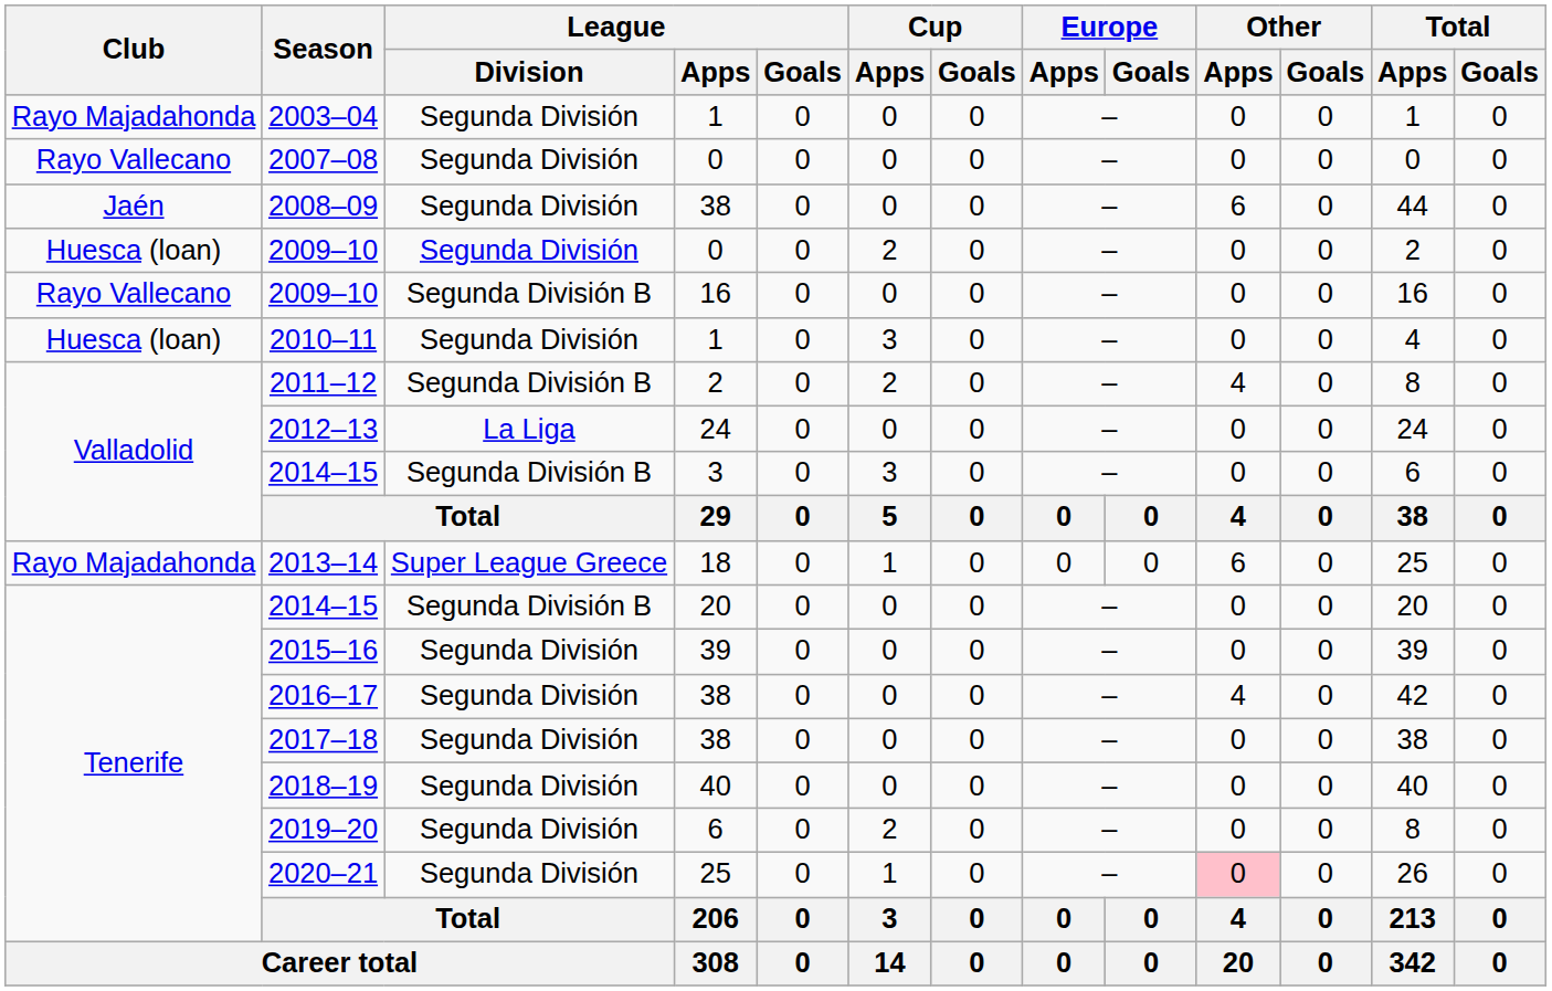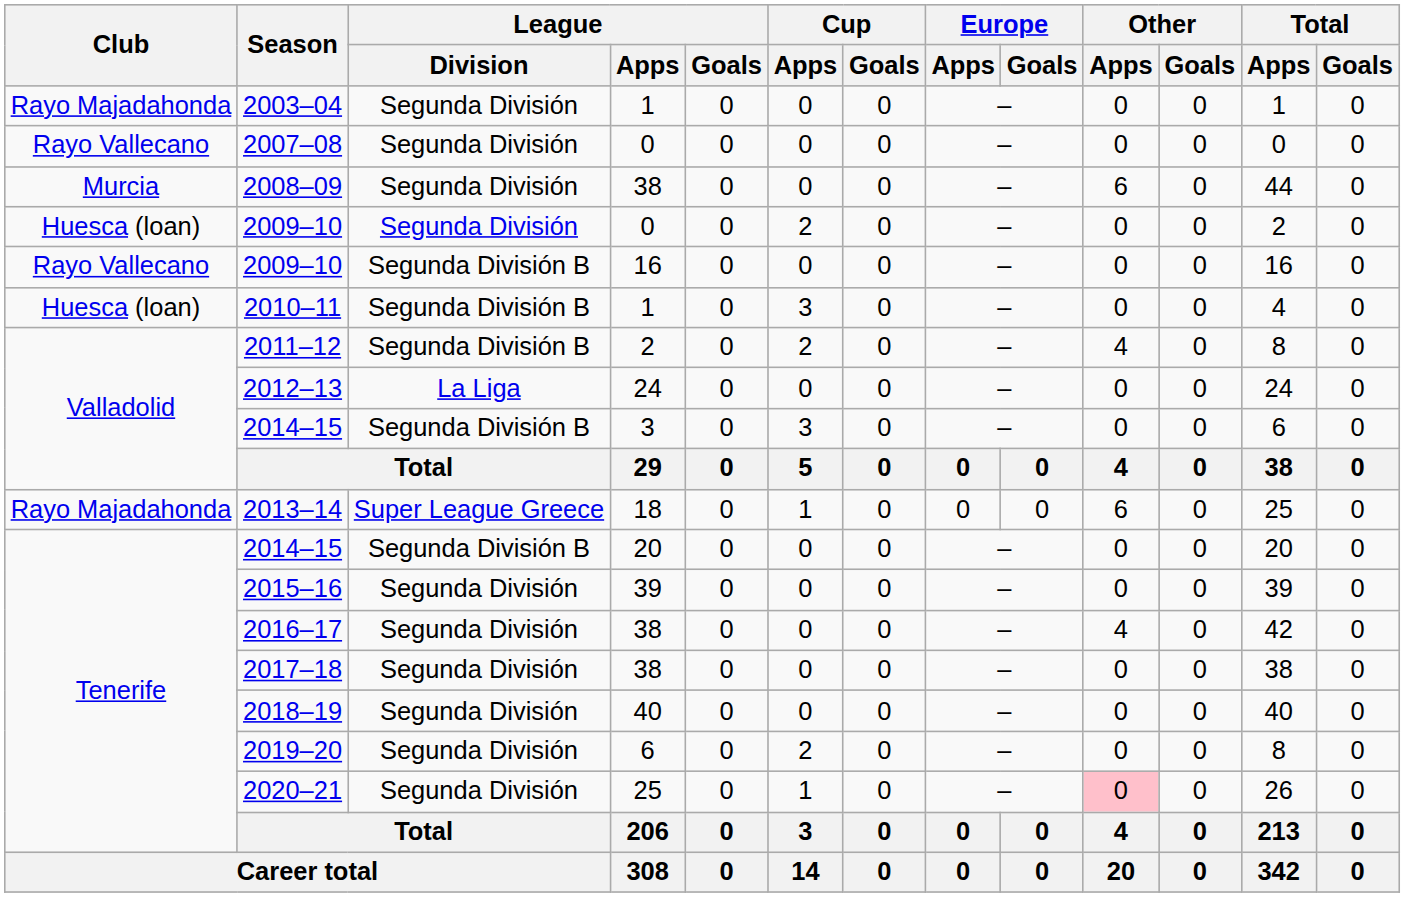 <table class="wikitable" style="text-align:center">
 <tr>
 <th rowspan="2">Club</th>
 <th rowspan="2">Season</th>
 <th colspan="3">League</th>
 <th colspan="2">Cup</th>
 <th colspan="2"><a href='#'>Europe</a></th>
 <th colspan="2">Other</th>
 <th colspan="2">Total</th>
 </tr>
 <tr>
 <th>Division</th>
 <th>Apps</th>
 <th>Goals</th>
 <th>Apps</th>
 <th>Goals</th>
 <th>Apps</th>
 <th>Goals</th>
 <th>Apps</th>
 <th>Goals</th>
 <th>Apps</th>
 <th>Goals</th>
 </tr>
 <tr>
 <td><a href='#'>Rayo Majadahonda</a></td>
 <td><a href='#'>2003–04</a></td>
 <td>Segunda División</td>
 <td>1</td>
 <td>0</td>
 <td>0</td>
 <td>0</td>
 <td colspan="2">–</td>
 <td>0</td>
 <td>0</td>
 <td>1</td>
 <td>0</td>
 </tr>
 <tr>
 <td><a href='#'>Rayo Vallecano</a></td>
 <td><a href='#'>2007–08</a></td>
 <td>Segunda División</td>
 <td>0</td>
 <td>0</td>
 <td>0</td>
 <td>0</td>
 <td colspan="2">–</td>
 <td>0</td>
 <td>0</td>
 <td>0</td>
 <td>0</td>
 </tr>
 <tr>
-<td><a href='#'>Jaén</a></td>
+<td><a href='#'>Murcia</a></td>
 <td><a href='#'>2008–09</a></td>
 <td>Segunda División</td>
 <td>38</td>
 <td>0</td>
 <td>0</td>
 <td>0</td>
 <td colspan="2">–</td>
 <td>6</td>
 <td>0</td>
 <td>44</td>
 <td>0</td>
 </tr>
 <tr>
 <td><a href='#'>Huesca</a> (loan)</td>
 <td><a href='#'>2009–10</a></td>
 <td><a href='#'>Segunda División</a></td>
 <td>0</td>
 <td>0</td>
 <td>2</td>
 <td>0</td>
 <td colspan="2">–</td>
 <td>0</td>
 <td>0</td>
 <td>2</td>
 <td>0</td>
 </tr>
 <tr>
 <td><a href='#'>Rayo Vallecano</a></td>
 <td><a href='#'>2009–10</a></td>
 <td>Segunda División B</td>
 <td>16</td>
 <td>0</td>
 <td>0</td>
 <td>0</td>
 <td colspan="2">–</td>
 <td>0</td>
 <td>0</td>
 <td>16</td>
 <td>0</td>
 </tr>
 <tr>
 <td><a href='#'>Huesca</a> (loan)</td>
 <td><a href='#'>2010–11</a></td>
-<td>Segunda División</td>
+<td>Segunda División B</td>
 <td>1</td>
 <td>0</td>
 <td>3</td>
 <td>0</td>
 <td colspan="2">–</td>
 <td>0</td>
 <td>0</td>
 <td>4</td>
 <td>0</td>
 </tr>
 <tr>
 <td rowspan="4"><a href='#'>Valladolid</a></td>
 <td><a href='#'>2011–12</a></td>
 <td>Segunda División B</td>
 <td>2</td>
 <td>0</td>
 <td>2</td>
 <td>0</td>
 <td colspan="2">–</td>
 <td>4</td>
 <td>0</td>
 <td>8</td>
 <td>0</td>
 </tr>
 <tr>
 <td><a href='#'>2012–13</a></td>
 <td><a href='#'>La Liga</a></td>
 <td>24</td>
 <td>0</td>
 <td>0</td>
 <td>0</td>
 <td colspan="2">–</td>
 <td>0</td>
 <td>0</td>
 <td>24</td>
 <td>0</td>
 </tr>
 <tr>
 <td><a href='#'>2014–15</a></td>
 <td>Segunda División B</td>
 <td>3</td>
 <td>0</td>
 <td>3</td>
 <td>0</td>
 <td colspan="2">–</td>
 <td>0</td>
 <td>0</td>
 <td>6</td>
 <td>0</td>
 </tr>
 <tr>
 <th colspan="2">Total</th>
 <th>29</th>
 <th>0</th>
 <th>5</th>
 <th>0</th>
 <th>0</th>
 <th>0</th>
 <th>4</th>
 <th>0</th>
 <th>38</th>
 <th>0</th>
 </tr>
 <tr>
 <td><a href='#'>Rayo Majadahonda</a></td>
 <td><a href='#'>2013–14</a></td>
 <td><a href='#'>Super League Greece</a></td>
 <td>18</td>
 <td>0</td>
 <td>1</td>
 <td>0</td>
 <td>0</td>
 <td>0</td>
 <td>6</td>
 <td>0</td>
 <td>25</td>
 <td>0</td>
 </tr>
 <tr>
 <td rowspan="8"><a href='#'>Tenerife</a></td>
 <td><a href='#'>2014–15</a></td>
 <td>Segunda División B</td>
 <td>20</td>
 <td>0</td>
 <td>0</td>
 <td>0</td>
 <td colspan="2">–</td>
 <td>0</td>
 <td>0</td>
 <td>20</td>
 <td>0</td>
 </tr>
 <tr>
 <td><a href='#'>2015–16</a></td>
 <td>Segunda División</td>
 <td>39</td>
 <td>0</td>
 <td>0</td>
 <td>0</td>
 <td colspan="2">–</td>
 <td>0</td>
 <td>0</td>
 <td>39</td>
 <td>0</td>
 </tr>
 <tr>
 <td><a href='#'>2016–17</a></td>
 <td>Segunda División</td>
 <td>38</td>
 <td>0</td>
 <td>0</td>
 <td>0</td>
 <td colspan="2">–</td>
 <td>4</td>
 <td>0</td>
 <td>42</td>
 <td>0</td>
 </tr>
 <tr>
 <td><a href='#'>2017–18</a></td>
 <td>Segunda División</td>
 <td>38</td>
 <td>0</td>
 <td>0</td>
 <td>0</td>
 <td colspan="2">–</td>
 <td>0</td>
 <td>0</td>
 <td>38</td>
 <td>0</td>
 </tr>
 <tr>
 <td><a href='#'>2018–19</a></td>
 <td>Segunda División</td>
 <td>40</td>
 <td>0</td>
 <td>0</td>
 <td>0</td>
 <td colspan="2">–</td>
 <td>0</td>
 <td>0</td>
 <td>40</td>
 <td>0</td>
 </tr>
 <tr>
 <td><a href='#'>2019–20</a></td>
 <td>Segunda División</td>
 <td>6</td>
 <td>0</td>
 <td>2</td>
 <td>0</td>
 <td colspan="2">–</td>
 <td>0</td>
 <td>0</td>
 <td>8</td>
 <td>0</td>
 </tr>
 <tr>
 <td><a href='#'>2020–21</a></td>
 <td>Segunda División</td>
 <td>25</td>
 <td>0</td>
 <td>1</td>
 <td>0</td>
 <td colspan="2">–</td>
 <td style="background: pink;">0</td>
 <td>0</td>
 <td>26</td>
 <td>0</td>
 </tr>
 <tr>
 <th colspan="2">Total</th>
 <th>206</th>
 <th>0</th>
 <th>3</th>
 <th>0</th>
 <th>0</th>
 <th>0</th>
 <th>4</th>
 <th>0</th>
 <th>213</th>
 <th>0</th>
 </tr>
 <tr>
 <th colspan="3">Career total</th>
 <th>308</th>
 <th>0</th>
 <th>14</th>
 <th>0</th>
 <th>0</th>
 <th>0</th>
 <th>20</th>
 <th>0</th>
 <th>342</th>
 <th>0</th>
 </tr>
 </table>
